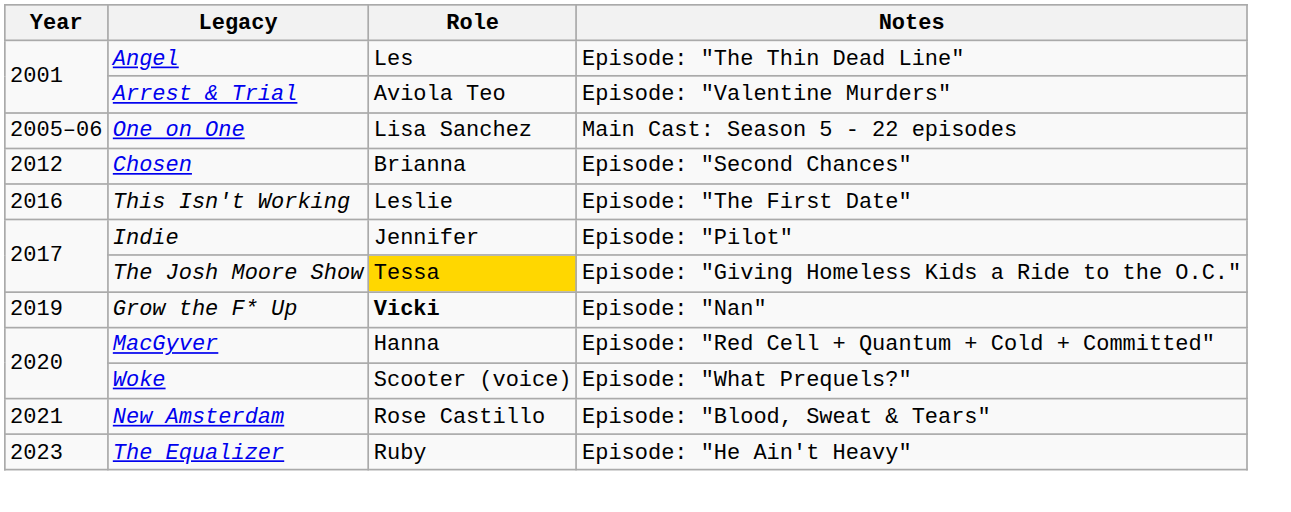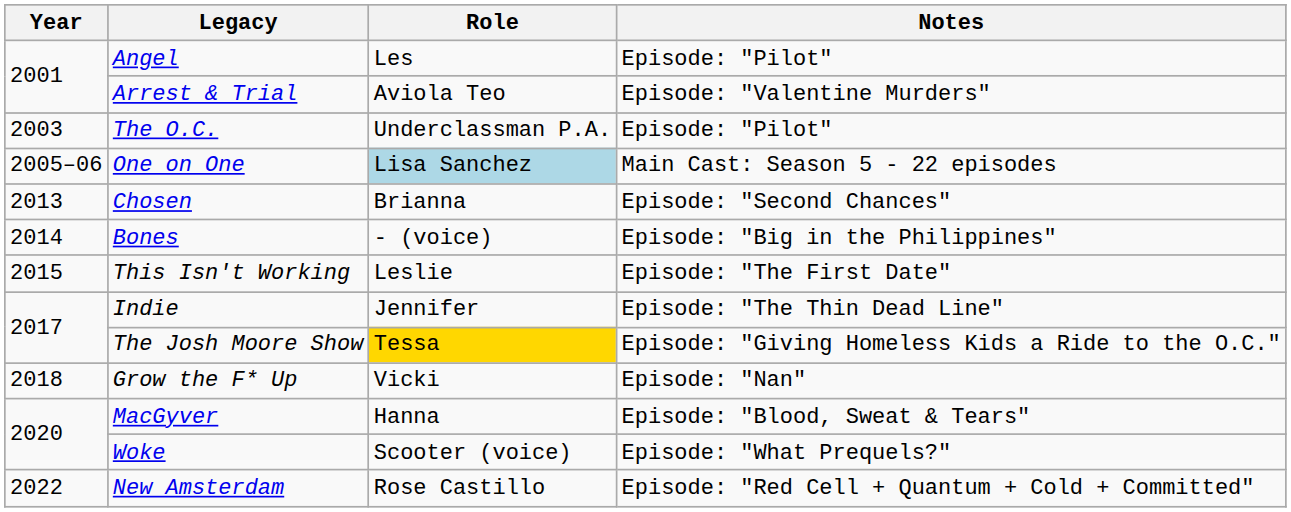 <table class="wikitable plainrowheaders sortable" style="margin-right: 0;">
 <tr>
 <th>Year</th>
 <th>Legacy</th>
 <th>Role</th>
 <th>Notes</th>
 </tr>
 <tr>
 <td rowspan=2>2001</td>
 <td><em><a href='#'>Angel</a></em></td>
 <td>Les</td>
-<td>Episode: "The Thin Dead Line"</td>
+<td>Episode: "Pilot"</td>
 </tr>
 <tr>
 <td><em><a href='#'>Arrest & Trial</a></em></td>
 <td>Aviola Teo</td>
 <td>Episode: "Valentine Murders"</td>
 </tr>
 <tr>
+<td>2003</td>
+<td><em><a href='#'>The O.C.</a></em></td>
+<td>Underclassman P.A.</td>
+<td>Episode: "Pilot"</td>
+</tr>
+<tr>
 <td>2005–06</td>
 <td><em><a href='#'>One on One</a></em></td>
-<td>Lisa Sanchez</td>
+<td style="background: lightblue;">Lisa Sanchez</td>
 <td>Main Cast: Season 5 - 22 episodes</td>
 </tr>
 <tr>
-<td>2012</td>
+<td>2013</td>
 <td><em><a href='#'>Chosen</a></em></td>
 <td>Brianna</td>
 <td>Episode: "Second Chances"</td>
 </tr>
 <tr>
-<td>2016</td>
+<td>2014</td>
+<td><em><a href='#'>Bones</a></em></td>
+<td>- (voice)</td>
+<td>Episode: "Big in the Philippines"</td>
+</tr>
+<tr>
+<td>2015</td>
 <td><em>This Isn't Working</em></td>
 <td>Leslie</td>
 <td>Episode: "The First Date"</td>
 </tr>
 <tr>
 <td rowspan=2>2017</td>
 <td><em>Indie</em></td>
 <td>Jennifer</td>
-<td>Episode: "Pilot"</td>
+<td>Episode: "The Thin Dead Line"</td>
 </tr>
 <tr>
 <td><em>The Josh Moore Show</em></td>
 <td style="background: gold;">Tessa</td>
 <td>Episode: "Giving Homeless Kids a Ride to the O.C."</td>
 </tr>
 <tr>
-<td>2019</td>
+<td>2018</td>
 <td><em>Grow the F* Up</em></td>
-<td><strong>Vicki</strong></td>
+<td>Vicki</td>
 <td>Episode: "Nan"</td>
 </tr>
 <tr>
 <td rowspan=2>2020</td>
 <td><em><a href='#'>MacGyver</a></em></td>
 <td>Hanna</td>
-<td>Episode: "Red Cell + Quantum + Cold + Committed"</td>
+<td>Episode: "Blood, Sweat & Tears"</td>
 </tr>
 <tr>
 <td><em><a href='#'>Woke</a></em></td>
 <td>Scooter (voice)</td>
 <td>Episode: "What Prequels?"</td>
 </tr>
 <tr>
-<td>2021</td>
+<td>2022</td>
 <td><em><a href='#'>New Amsterdam</a></em></td>
 <td>Rose Castillo</td>
-<td>Episode: "Blood, Sweat & Tears"</td>
-</tr>
-<tr>
-<td>2023</td>
-<td><em><a href='#'>The Equalizer</a></em></td>
-<td>Ruby</td>
-<td>Episode: "He Ain't Heavy"</td>
+<td>Episode: "Red Cell + Quantum + Cold + Committed"</td>
 </tr>
 </table>
